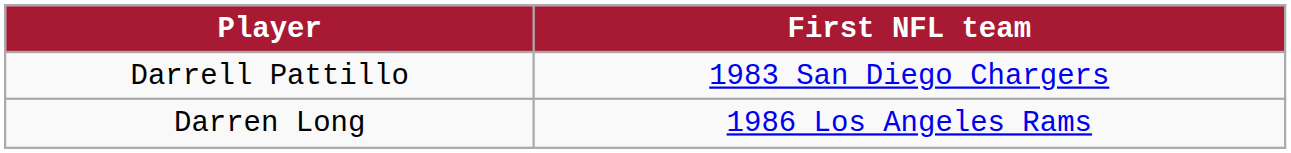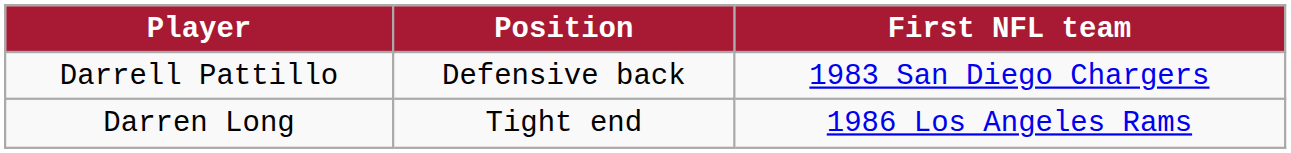 <table class="wikitable" width="65%">
 <tr align="center" style="background:#A81933;color:#FFFFFF;">
 <td><strong>Player</strong></td>
+<td><strong>Position</strong></td>
 <td><strong>First NFL team</strong></td>
 </tr>
 <tr align="center" bgcolor="">
 <td>Darrell Pattillo</td>
+<td>Defensive back</td>
 <td><a href='#'>1983 San Diego Chargers</a></td>
 </tr>
 <tr align="center" bgcolor="">
 <td>Darren Long</td>
+<td>Tight end</td>
 <td><a href='#'>1986 Los Angeles Rams</a></td>
 </tr>
 </table>
